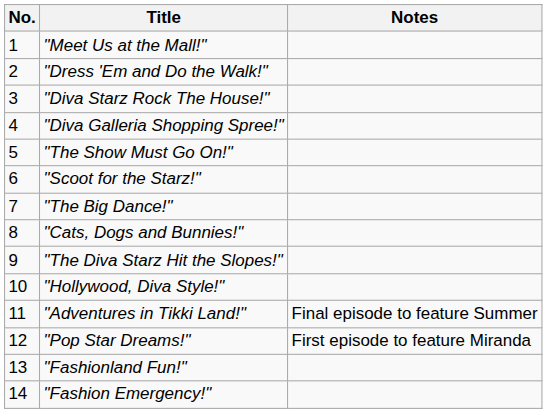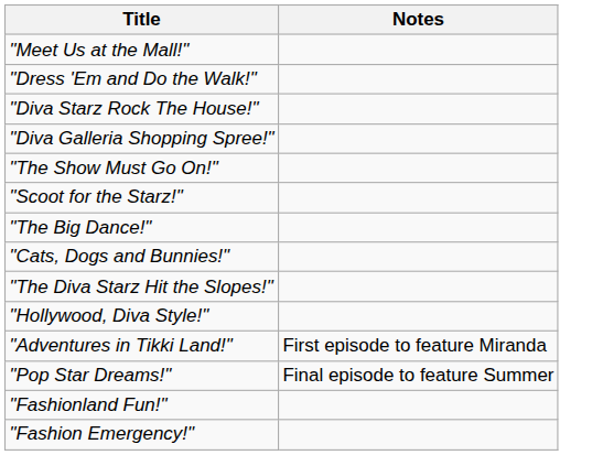 <table class="wikitable">
 <tr>
-<th>No.</th>
 <th>Title</th>
 <th>Notes</th>
 </tr>
 <tr>
-<td>1</td>
 <td><em>"Meet Us at the Mall!"</em></td>
 <td></td>
 </tr>
 <tr>
-<td>2</td>
 <td><em>"Dress 'Em and Do the Walk!"</em></td>
 <td></td>
 </tr>
 <tr>
-<td>3</td>
 <td><em>"Diva Starz Rock The House!"</em></td>
 <td></td>
 </tr>
 <tr>
-<td>4</td>
 <td><em>"Diva Galleria Shopping Spree!"</em></td>
 <td></td>
 </tr>
 <tr>
-<td>5</td>
 <td><em>"The Show Must Go On!"</em></td>
 <td></td>
 </tr>
 <tr>
-<td>6</td>
 <td><em>"Scoot for the Starz!"</em></td>
 <td></td>
 </tr>
 <tr>
-<td>7</td>
 <td><em>"The Big Dance!"</em></td>
 <td></td>
 </tr>
 <tr>
-<td>8</td>
 <td><em>"Cats, Dogs and Bunnies!"</em></td>
 <td></td>
 </tr>
 <tr>
-<td>9</td>
 <td><em>"The Diva Starz Hit the Slopes!"</em></td>
 <td></td>
 </tr>
 <tr>
-<td>10</td>
 <td><em>"Hollywood, Diva Style!"</em></td>
 <td></td>
 </tr>
 <tr>
-<td>11</td>
 <td><em>"Adventures in Tikki Land!"</em></td>
+<td>First episode to feature Miranda</td>
+</tr>
+<tr>
+<td><em>"Pop Star Dreams!"</em></td>
 <td>Final episode to feature Summer</td>
 </tr>
 <tr>
-<td>12</td>
-<td><em>"Pop Star Dreams!"</em></td>
-<td>First episode to feature Miranda</td>
-</tr>
-<tr>
-<td>13</td>
 <td><em>"Fashionland Fun!"</em></td>
 <td></td>
 </tr>
 <tr>
-<td>14</td>
 <td><em>"Fashion Emergency!"</em></td>
 <td></td>
 </tr>
 </table>
